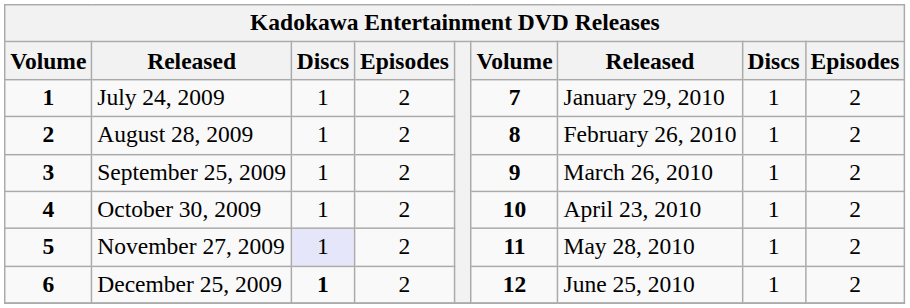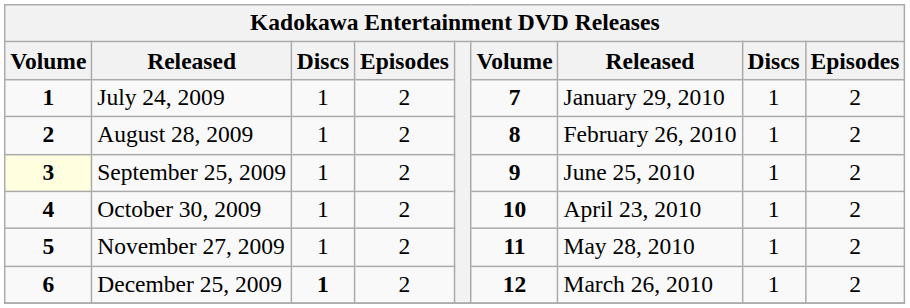 <table class="wikitable">
 <tr>
 <th colspan="9"><strong>Kadokawa Entertainment DVD Releases</strong></th>
 </tr>
 <tr>
 <th><strong>Volume</strong></th>
 <th><strong>Released</strong></th>
 <th><strong>Discs</strong></th>
 <th><strong>Episodes</strong></th>
 <th rowspan="7"> </th>
 <th><strong>Volume</strong></th>
 <th><strong>Released</strong></th>
 <th><strong>Discs</strong></th>
 <th><strong>Episodes</strong></th>
 </tr>
 <tr>
 <td align=center><strong>1</strong></td>
 <td>July 24, 2009</td>
 <td align=center>1</td>
 <td align=center>2</td>
 <td align=center><strong>7</strong></td>
 <td>January 29, 2010</td>
 <td align=center>1</td>
 <td align=center>2</td>
 </tr>
 <tr>
 <td align=center><strong>2</strong></td>
 <td>August 28, 2009</td>
 <td align=center>1</td>
 <td align=center>2</td>
 <td align=center><strong>8</strong></td>
 <td>February 26, 2010</td>
 <td align=center>1</td>
 <td align=center>2</td>
 </tr>
 <tr>
-<td align=center><strong>3</strong></td>
+<td align=center style="background: lightyellow;"><strong>3</strong></td>
 <td>September 25, 2009</td>
 <td align=center>1</td>
 <td align=center>2</td>
 <td align=center><strong>9</strong></td>
-<td>March 26, 2010</td>
+<td>June 25, 2010</td>
 <td align=center>1</td>
 <td align=center>2</td>
 </tr>
 <tr>
 <td align=center><strong>4</strong></td>
 <td>October 30, 2009</td>
 <td align=center>1</td>
 <td align=center>2</td>
 <td align=center><strong>10</strong></td>
 <td>April 23, 2010</td>
 <td align=center>1</td>
 <td align=center>2</td>
 </tr>
 <tr>
 <td align=center><strong>5</strong></td>
 <td>November 27, 2009</td>
-<td align=center style="background: lavender;">1</td>
+<td align=center>1</td>
 <td align=center>2</td>
 <td align=center><strong>11</strong></td>
 <td>May 28, 2010</td>
 <td align=center>1</td>
 <td align=center>2</td>
 </tr>
 <tr>
 <td align=center><strong>6</strong></td>
 <td>December 25, 2009</td>
 <td align=center><strong>1</strong></td>
 <td align=center>2</td>
 <td align=center><strong>12</strong></td>
-<td>June 25, 2010</td>
+<td>March 26, 2010</td>
 <td align=center>1</td>
 <td align=center>2</td>
 </tr>
 <tr>
 </tr>
 </table>
